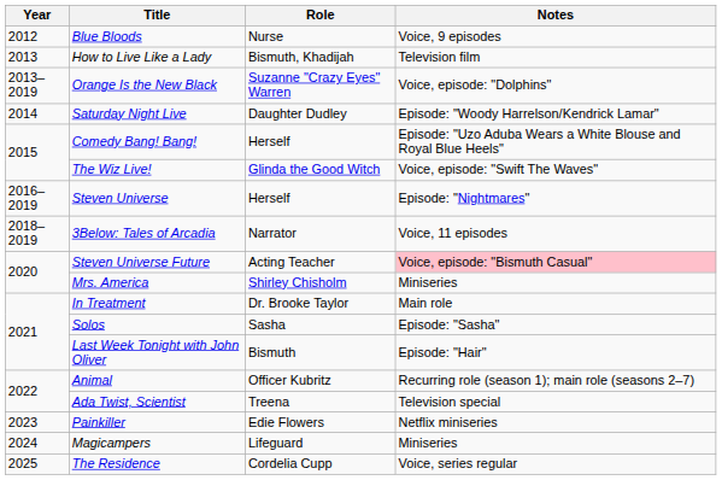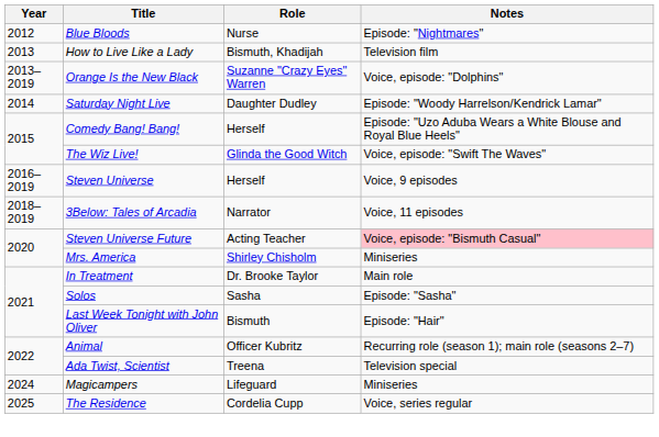 <table class="wikitable sortable">
 <tr>
 <th>Year</th>
 <th>Title</th>
 <th>Role</th>
 <th class="unsortable">Notes</th>
 </tr>
 <tr>
 <td>2012</td>
 <td><em><a href='#'>Blue Bloods</a></em></td>
 <td>Nurse</td>
-<td>Voice, 9 episodes</td>
+<td>Episode: "<a href='#'>Nightmares</a>"</td>
 </tr>
 <tr>
 <td>2013</td>
 <td><em>How to Live Like a Lady</em></td>
 <td>Bismuth, Khadijah</td>
 <td>Television film</td>
 </tr>
 <tr>
 <td>2013–2019</td>
 <td><em><a href='#'>Orange Is the New Black</a></em></td>
 <td><a href='#'>Suzanne "Crazy Eyes" Warren</a></td>
 <td>Voice, episode: "Dolphins"</td>
 </tr>
 <tr>
 <td>2014</td>
 <td><em><a href='#'>Saturday Night Live</a></em></td>
 <td>Daughter Dudley</td>
 <td>Episode: "Woody Harrelson/Kendrick Lamar"</td>
 </tr>
 <tr>
 <td rowspan=2>2015</td>
 <td><em><a href='#'>Comedy Bang! Bang!</a></em></td>
 <td>Herself</td>
 <td>Episode: "Uzo Aduba Wears a White Blouse and Royal Blue Heels"</td>
 </tr>
 <tr>
 <td><em><a href='#'>The Wiz Live!</a></em></td>
 <td><a href='#'>Glinda the Good Witch</a></td>
 <td>Voice, episode: "Swift The Waves"</td>
 </tr>
 <tr>
 <td>2016–2019</td>
 <td><em><a href='#'>Steven Universe</a></em></td>
 <td>Herself</td>
-<td>Episode: "<a href='#'>Nightmares</a>"</td>
+<td>Voice, 9 episodes</td>
 </tr>
 <tr>
 <td>2018–2019</td>
 <td><em><a href='#'>3Below: Tales of Arcadia</a></em></td>
 <td>Narrator</td>
 <td>Voice, 11 episodes</td>
 </tr>
 <tr>
 <td rowspan="2">2020</td>
 <td><em><a href='#'>Steven Universe Future</a></em></td>
 <td>Acting Teacher</td>
 <td style="background: pink;">Voice, episode: "Bismuth Casual"</td>
 </tr>
 <tr>
 <td><em><a href='#'>Mrs. America</a></em></td>
 <td><a href='#'>Shirley Chisholm</a></td>
 <td>Miniseries</td>
 </tr>
 <tr>
 <td rowspan="3">2021</td>
 <td><em><a href='#'>In Treatment</a></em></td>
 <td>Dr. Brooke Taylor</td>
 <td>Main role</td>
 </tr>
 <tr>
 <td><em><a href='#'>Solos</a></em></td>
 <td>Sasha</td>
 <td>Episode: "Sasha"</td>
 </tr>
 <tr>
 <td><em><a href='#'>Last Week Tonight with John Oliver</a></em></td>
 <td>Bismuth</td>
 <td>Episode: "Hair"</td>
 </tr>
 <tr>
 <td rowspan="2">2022</td>
 <td><em><a href='#'>Animal</a></em></td>
 <td>Officer Kubritz</td>
 <td>Recurring role (season 1); main role (seasons 2–7)</td>
 </tr>
 <tr>
 <td><em><a href='#'>Ada Twist, Scientist</a></em></td>
 <td>Treena</td>
 <td>Television special</td>
 </tr>
 <tr>
-<td>2023</td>
-<td><em><a href='#'>Painkiller</a></em></td>
-<td>Edie Flowers</td>
-<td>Netflix miniseries</td>
-</tr>
-<tr>
 <td>2024</td>
 <td><em>Magicampers</em></td>
 <td>Lifeguard</td>
 <td>Miniseries</td>
 </tr>
 <tr>
 <td>2025</td>
 <td><em><a href='#'>The Residence</a></em></td>
 <td>Cordelia Cupp</td>
 <td>Voice, series regular</td>
 </tr>
 </table>
